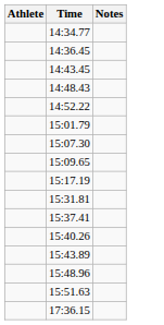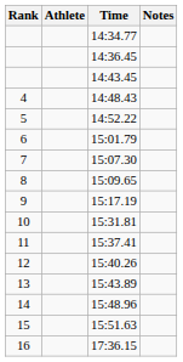 <table class="wikitable sortable" style="text-align:center">
 <tr>
+<th>Rank</th>
 <th>Athlete</th>
 <th>Time</th>
 <th>Notes</th>
 </tr>
 <tr>
+<td></td>
 <td align=left></td>
 <td>14:34.77</td>
 <td></td>
 </tr>
 <tr>
+<td></td>
 <td align=left></td>
 <td>14:36.45</td>
 <td></td>
 </tr>
 <tr>
+<td></td>
 <td align=left></td>
 <td>14:43.45</td>
 <td></td>
 </tr>
 <tr>
+<td>4</td>
 <td align=left></td>
 <td>14:48.43</td>
 <td></td>
 </tr>
 <tr>
+<td>5</td>
 <td align=left></td>
 <td>14:52.22</td>
 <td></td>
 </tr>
 <tr>
+<td>6</td>
 <td align=left></td>
 <td>15:01.79</td>
 <td></td>
 </tr>
 <tr>
+<td>7</td>
 <td align=left></td>
 <td>15:07.30</td>
 <td></td>
 </tr>
 <tr>
+<td>8</td>
 <td align=left></td>
 <td>15:09.65</td>
 <td></td>
 </tr>
 <tr>
+<td>9</td>
 <td align=left></td>
 <td>15:17.19</td>
 <td></td>
 </tr>
 <tr>
+<td>10</td>
 <td align=left></td>
 <td>15:31.81</td>
 <td></td>
 </tr>
 <tr>
+<td>11</td>
 <td align=left></td>
 <td>15:37.41</td>
 <td></td>
 </tr>
 <tr>
+<td>12</td>
 <td align=left></td>
 <td>15:40.26</td>
 <td></td>
 </tr>
 <tr>
+<td>13</td>
 <td align=left></td>
 <td>15:43.89</td>
 <td></td>
 </tr>
 <tr>
+<td>14</td>
 <td align=left></td>
 <td>15:48.96</td>
 <td></td>
 </tr>
 <tr>
+<td>15</td>
 <td align=left></td>
 <td>15:51.63</td>
 <td></td>
 </tr>
 <tr>
+<td>16</td>
 <td align=left></td>
 <td>17:36.15</td>
 <td></td>
 </tr>
 </table>
